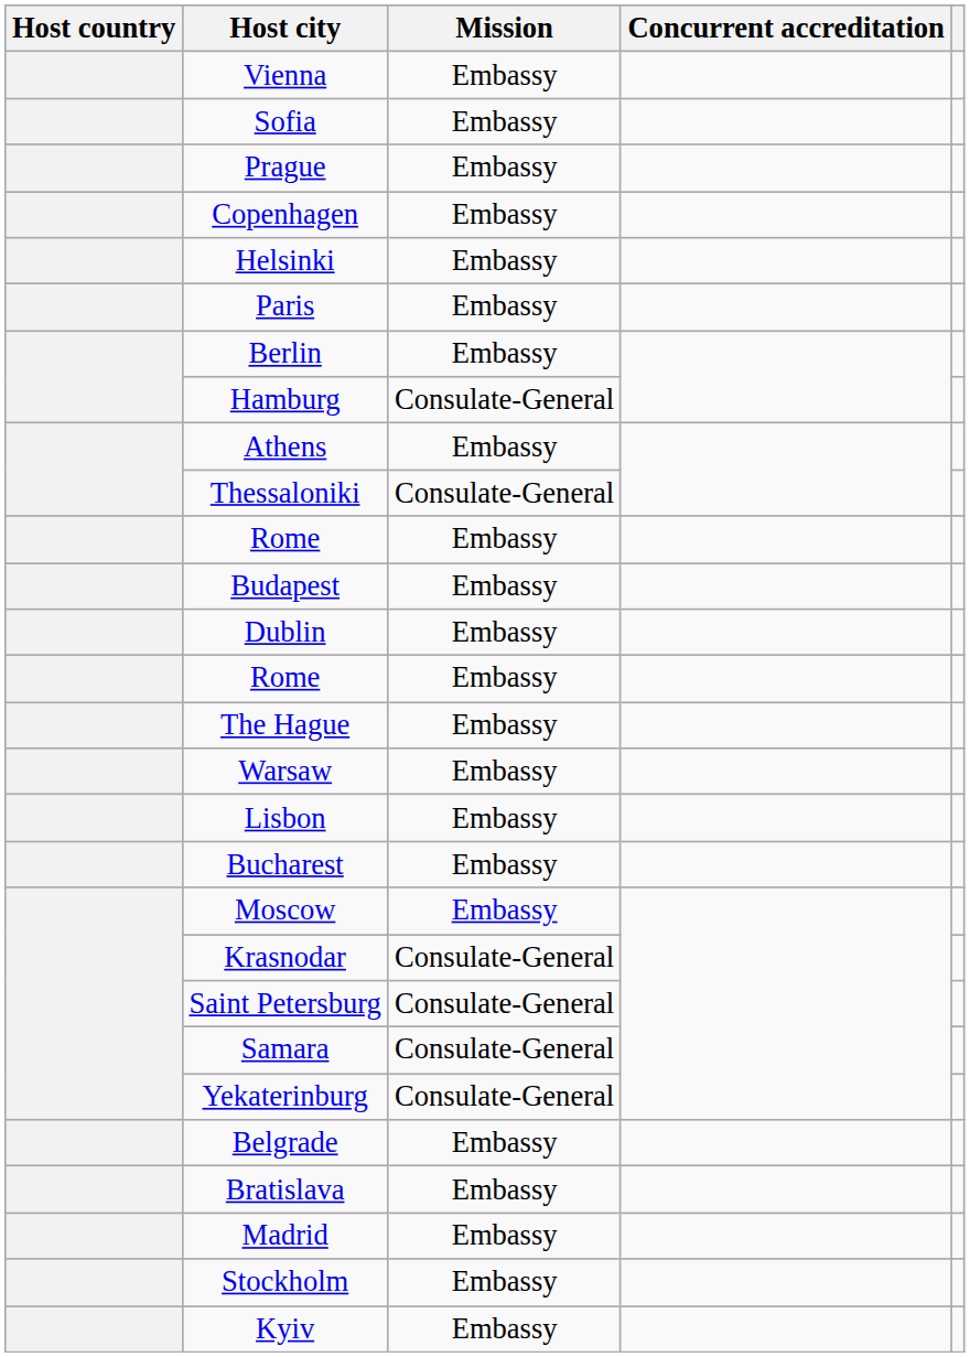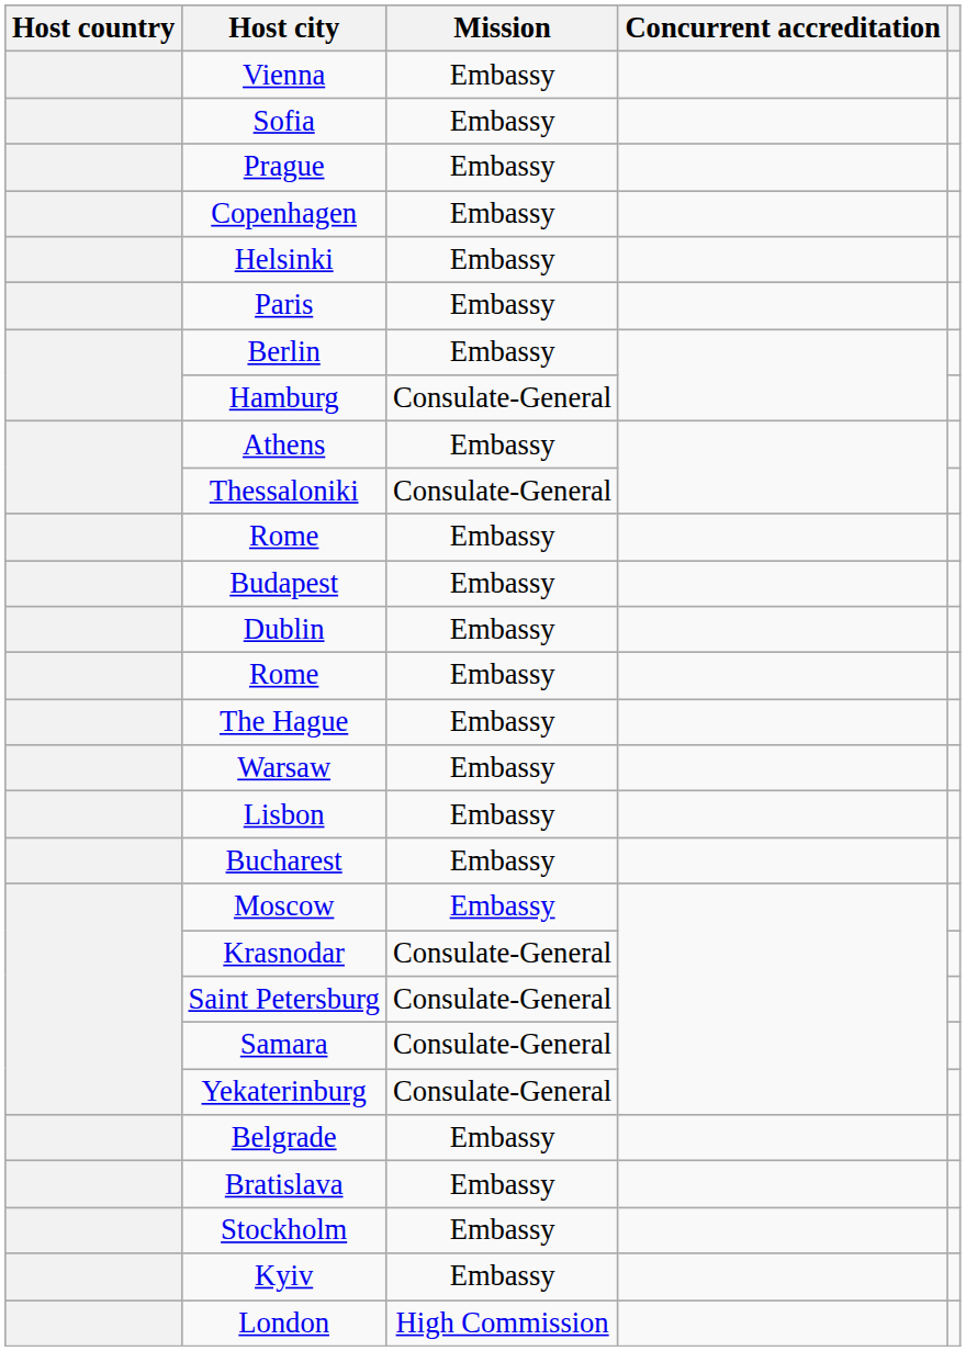 <table class="wikitable plainrowheaders" style="text-align:center;">
 <tr>
 <th scope="col">Host country</th>
 <th scope="col">Host city</th>
 <th scope="col">Mission</th>
 <th scope="col">Concurrent accreditation</th>
 <th scope="col"></th>
 </tr>
 <tr>
 <th scope="row"></th>
 <td><a href='#'>Vienna</a></td>
 <td>Embassy</td>
 <td></td>
 <td></td>
 </tr>
 <tr>
 <th scope="row"></th>
 <td><a href='#'>Sofia</a></td>
 <td>Embassy</td>
 <td></td>
 <td></td>
 </tr>
 <tr>
 <th scope="row"></th>
 <td><a href='#'>Prague</a></td>
 <td>Embassy</td>
 <td></td>
 <td></td>
 </tr>
 <tr>
 <th scope="row"></th>
 <td><a href='#'>Copenhagen</a></td>
 <td>Embassy</td>
 <td></td>
 <td></td>
 </tr>
 <tr>
 <th scope="row"></th>
 <td><a href='#'>Helsinki</a></td>
 <td>Embassy</td>
 <td></td>
 <td></td>
 </tr>
 <tr>
 <th scope="row"></th>
 <td><a href='#'>Paris</a></td>
 <td>Embassy</td>
 <td></td>
 <td></td>
 </tr>
 <tr>
 <th scope="row" rowspan="2"></th>
 <td><a href='#'>Berlin</a></td>
 <td>Embassy</td>
 <td rowspan="2"></td>
 <td></td>
 </tr>
 <tr>
 <td><a href='#'>Hamburg</a></td>
 <td>Consulate-General</td>
 <td></td>
 </tr>
 <tr>
 <th scope="row" rowspan="2"></th>
 <td><a href='#'>Athens</a></td>
 <td>Embassy</td>
 <td rowspan="2"></td>
 <td></td>
 </tr>
 <tr>
 <td><a href='#'>Thessaloniki</a></td>
 <td>Consulate-General</td>
 <td></td>
 </tr>
 <tr>
 <th scope="row"></th>
 <td><a href='#'>Rome</a></td>
 <td>Embassy</td>
 <td></td>
 <td></td>
 </tr>
 <tr>
 <th scope="row"></th>
 <td><a href='#'>Budapest</a></td>
 <td>Embassy</td>
 <td></td>
 <td></td>
 </tr>
 <tr>
 <th scope="row"></th>
 <td><a href='#'>Dublin</a></td>
 <td>Embassy</td>
 <td></td>
 <td></td>
 </tr>
 <tr>
 <th scope="row"></th>
 <td><a href='#'>Rome</a></td>
 <td>Embassy</td>
 <td></td>
 <td></td>
 </tr>
 <tr>
 <th scope="row"></th>
 <td><a href='#'>The Hague</a></td>
 <td>Embassy</td>
 <td></td>
 <td></td>
 </tr>
 <tr>
 <th scope="row"></th>
 <td><a href='#'>Warsaw</a></td>
 <td>Embassy</td>
 <td></td>
 <td></td>
 </tr>
 <tr>
 <th scope="row"></th>
 <td><a href='#'>Lisbon</a></td>
 <td>Embassy</td>
 <td></td>
 <td></td>
 </tr>
 <tr>
 <th scope="row"></th>
 <td><a href='#'>Bucharest</a></td>
 <td>Embassy</td>
 <td></td>
 <td></td>
 </tr>
 <tr>
 <th scope="row" rowspan="5"></th>
 <td><a href='#'>Moscow</a></td>
 <td><a href='#'>Embassy</a></td>
 <td rowspan="5"></td>
 <td></td>
 </tr>
 <tr>
 <td><a href='#'>Krasnodar</a></td>
 <td>Consulate-General</td>
 <td></td>
 </tr>
 <tr>
 <td><a href='#'>Saint Petersburg</a></td>
 <td>Consulate-General</td>
 <td></td>
 </tr>
 <tr>
 <td><a href='#'>Samara</a></td>
 <td>Consulate-General</td>
 <td></td>
 </tr>
 <tr>
 <td><a href='#'>Yekaterinburg</a></td>
 <td>Consulate-General</td>
 <td></td>
 </tr>
 <tr>
 <th scope="row"></th>
 <td><a href='#'>Belgrade</a></td>
 <td>Embassy</td>
 <td></td>
 <td></td>
 </tr>
 <tr>
 <th scope="row"></th>
 <td><a href='#'>Bratislava</a></td>
 <td>Embassy</td>
 <td></td>
 <td></td>
 </tr>
 <tr>
 <th scope="row"></th>
-<td><a href='#'>Madrid</a></td>
-<td>Embassy</td>
-<td></td>
-<td></td>
-</tr>
-<tr>
-<th scope="row"></th>
 <td><a href='#'>Stockholm</a></td>
 <td>Embassy</td>
 <td></td>
 <td></td>
 </tr>
 <tr>
 <th scope="row"></th>
 <td><a href='#'>Kyiv</a></td>
 <td>Embassy</td>
 <td></td>
 <td></td>
 </tr>
+<tr>
+<th scope="row"></th>
+<td><a href='#'>London</a></td>
+<td><a href='#'>High Commission</a></td>
+<td></td>
+<td></td>
+</tr>
 </table>
